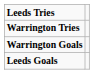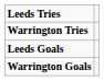 <table class="wikitable" style="font-size:85%;">
 <tr>
 <td><strong>Leeds Tries</strong></td>
 <td></td>
 </tr>
 <tr>
 <td><strong>Warrington Tries</strong></td>
 <td></td>
 </tr>
 <tr>
+<td><strong>Leeds Goals</strong></td>
+<td></td>
+</tr>
+<tr>
 <td><strong>Warrington Goals</strong></td>
 <td></td>
 </tr>
-<tr>
-<td><strong>Leeds Goals</strong></td>
-<td></td>
-</tr>
 </table>
